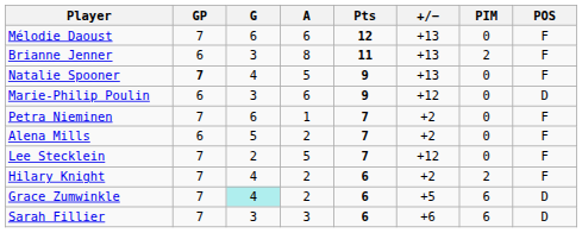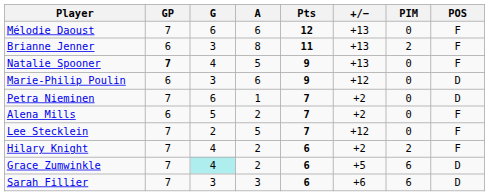 <table class="wikitable sortable" style="text-align:center;">
 <tr>
 <th style="width:170px;">Player</th>
 <th style="width:50px;">GP</th>
 <th style="width:50px;">G</th>
 <th style="width:50px;">A</th>
 <th style="width:60px;">Pts</th>
 <th style="width:60px;">+/−</th>
 <th style="width:50px;">PIM</th>
 <th style="width:60px;">POS</th>
 </tr>
 <tr>
 <td align=left> <a href='#'>Mélodie Daoust</a></td>
 <td>7</td>
 <td>6</td>
 <td>6</td>
 <td><strong>12</strong></td>
 <td>+13</td>
 <td>0</td>
 <td>F</td>
 </tr>
 <tr>
 <td align=left> <a href='#'>Brianne Jenner</a></td>
 <td>6</td>
 <td>3</td>
 <td>8</td>
 <td><strong>11</strong></td>
 <td>+13</td>
 <td>2</td>
 <td>F</td>
 </tr>
 <tr>
 <td align=left> <a href='#'>Natalie Spooner</a></td>
 <td><strong>7</strong></td>
 <td>4</td>
 <td>5</td>
 <td><strong>9</strong></td>
 <td>+13</td>
 <td>0</td>
 <td>F</td>
 </tr>
 <tr>
 <td align=left> <a href='#'>Marie-Philip Poulin</a></td>
 <td>6</td>
 <td>3</td>
 <td>6</td>
 <td><strong>9</strong></td>
 <td>+12</td>
 <td>0</td>
 <td>D</td>
 </tr>
 <tr>
 <td align=left> <a href='#'>Petra Nieminen</a></td>
 <td>7</td>
 <td>6</td>
 <td>1</td>
 <td><strong>7</strong></td>
 <td>+2</td>
 <td>0</td>
-<td>F</td>
+<td>D</td>
 </tr>
 <tr>
 <td align=left> <a href='#'>Alena Mills</a></td>
 <td>6</td>
 <td>5</td>
 <td>2</td>
 <td><strong>7</strong></td>
 <td>+2</td>
 <td>0</td>
 <td>F</td>
 </tr>
 <tr>
 <td align=left> <a href='#'>Lee Stecklein</a></td>
 <td>7</td>
 <td>2</td>
 <td>5</td>
 <td><strong>7</strong></td>
 <td>+12</td>
 <td>0</td>
 <td>F</td>
 </tr>
 <tr>
 <td align=left> <a href='#'>Hilary Knight</a></td>
 <td>7</td>
 <td>4</td>
 <td>2</td>
 <td><strong>6</strong></td>
 <td>+2</td>
 <td>2</td>
 <td>F</td>
 </tr>
 <tr>
 <td align=left> <a href='#'>Grace Zumwinkle</a></td>
 <td>7</td>
 <td style="background: paleturquoise;">4</td>
 <td>2</td>
 <td><strong>6</strong></td>
 <td>+5</td>
 <td>6</td>
 <td>D</td>
 </tr>
 <tr>
 <td align=left> <a href='#'>Sarah Fillier</a></td>
 <td>7</td>
 <td>3</td>
 <td>3</td>
 <td><strong>6</strong></td>
 <td>+6</td>
 <td>6</td>
 <td>D</td>
 </tr>
 </table>
